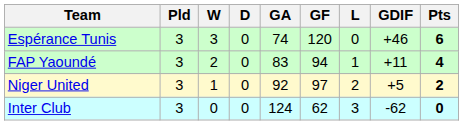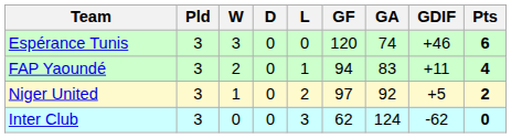 <table class=wikitable style="text-align:center" width=500>
 <tr>
 <th width=25%>Team</th>
 <th width=5%>Pld</th>
 <th width=5%>W</th>
 <th width=5%>D</th>
+<th width=5%>L</th>
+<th width=5%>GF</th>
 <th width=5%>GA</th>
-<th width=5%>GF</th>
-<th width=5%>L</th>
 <th width=5%>GDIF</th>
 <th width=5%>Pts</th>
 </tr>
 <tr bgcolor=#ccffcc>
 <td align="left"> <a href='#'>Espérance Tunis</a></td>
 <td>3</td>
 <td>3</td>
 <td>0</td>
+<td>0</td>
+<td>120</td>
 <td>74</td>
-<td>120</td>
-<td>0</td>
 <td>+46</td>
 <td><strong>6</strong></td>
 </tr>
 <tr bgcolor=#ccffcc>
 <td align="left"> <a href='#'>FAP Yaoundé</a></td>
 <td>3</td>
 <td>2</td>
 <td>0</td>
+<td>1</td>
+<td>94</td>
 <td>83</td>
-<td>94</td>
-<td>1</td>
 <td>+11</td>
 <td><strong>4</strong></td>
 </tr>
 <tr bgcolor=#fffacd>
 <td align="left"> <a href='#'>Niger United</a></td>
 <td>3</td>
 <td>1</td>
 <td>0</td>
+<td>2</td>
+<td>97</td>
 <td>92</td>
-<td>97</td>
-<td>2</td>
 <td>+5</td>
 <td><strong>2</strong></td>
 </tr>
 <tr bgcolor=#ccffff>
 <td align="left"> <a href='#'>Inter Club</a></td>
 <td>3</td>
 <td>0</td>
 <td>0</td>
+<td>3</td>
+<td>62</td>
 <td>124</td>
-<td>62</td>
-<td>3</td>
 <td>-62</td>
 <td><strong>0</strong></td>
 </tr>
 </table>
